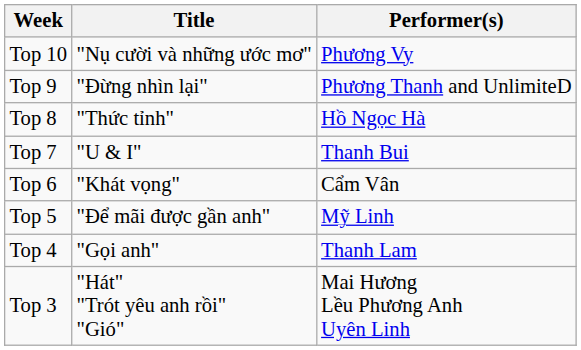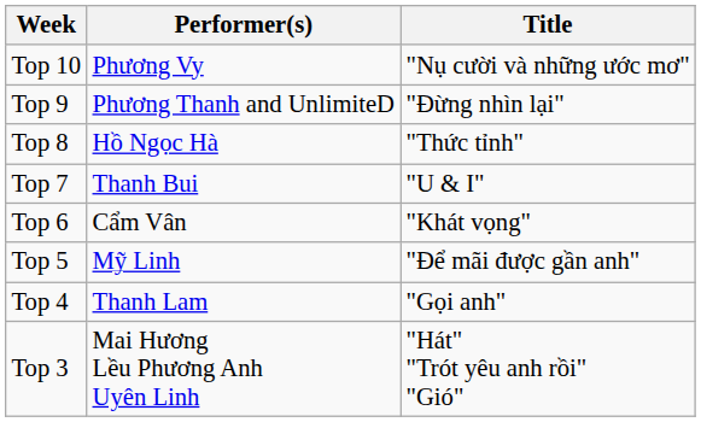 <table class="wikitable">
 <tr>
 <th>Week</th>
+<th>Performer(s)</th>
 <th>Title</th>
-<th>Performer(s)</th>
 </tr>
 <tr>
 <td>Top 10</td>
+<td><a href='#'>Phương Vy</a></td>
 <td>"Nụ cười và những ước mơ"</td>
-<td><a href='#'>Phương Vy</a></td>
 </tr>
 <tr>
 <td>Top 9</td>
+<td><a href='#'>Phương Thanh</a> and UnlimiteD</td>
 <td>"Đừng nhìn lại"</td>
-<td><a href='#'>Phương Thanh</a> and UnlimiteD</td>
 </tr>
 <tr>
 <td>Top 8</td>
+<td><a href='#'>Hồ Ngọc Hà</a></td>
 <td>"Thức tỉnh"</td>
-<td><a href='#'>Hồ Ngọc Hà</a></td>
 </tr>
 <tr>
 <td>Top 7</td>
+<td><a href='#'>Thanh Bui</a></td>
 <td>"U & I"</td>
-<td><a href='#'>Thanh Bui</a></td>
 </tr>
 <tr>
 <td>Top 6</td>
+<td>Cẩm Vân</td>
 <td>"Khát vọng"</td>
-<td>Cẩm Vân</td>
 </tr>
 <tr>
 <td>Top 5</td>
+<td><a href='#'>Mỹ Linh</a></td>
 <td>"Để mãi được gần anh"</td>
-<td><a href='#'>Mỹ Linh</a></td>
 </tr>
 <tr>
 <td>Top 4</td>
+<td><a href='#'>Thanh Lam</a></td>
 <td>"Gọi anh"</td>
-<td><a href='#'>Thanh Lam</a></td>
 </tr>
 <tr>
 <td>Top 3</td>
+<td>Mai Hương<br>Lều Phương Anh<br><a href='#'>Uyên Linh</a></td>
 <td>"Hát"<br>"Trót yêu anh rồi"<br>"Gió"</td>
-<td>Mai Hương<br>Lều Phương Anh<br><a href='#'>Uyên Linh</a></td>
 </tr>
 </table>
